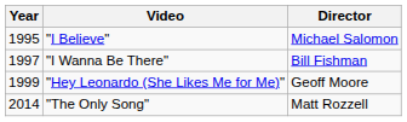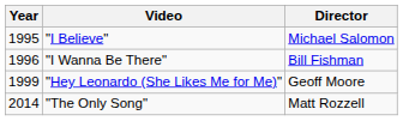 <table class="wikitable">
 <tr>
 <th>Year</th>
 <th>Video</th>
 <th>Director</th>
 </tr>
 <tr>
 <td>1995</td>
 <td>"<a href='#'>I Believe</a>"</td>
 <td><a href='#'>Michael Salomon</a></td>
 </tr>
 <tr>
-<td>1997</td>
+<td>1996</td>
 <td>"I Wanna Be There"</td>
 <td><a href='#'>Bill Fishman</a></td>
 </tr>
 <tr>
 <td>1999</td>
 <td>"<a href='#'>Hey Leonardo (She Likes Me for Me)</a>"</td>
 <td>Geoff Moore</td>
 </tr>
 <tr>
 <td>2014</td>
 <td>"The Only Song"</td>
 <td>Matt Rozzell</td>
 </tr>
 </table>
